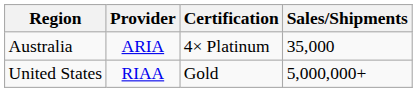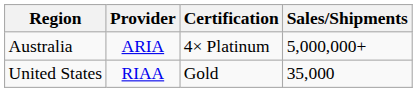 <table class="wikitable">
 <tr>
 <th>Region</th>
 <th>Provider</th>
 <th>Certification</th>
 <th>Sales/Shipments</th>
 </tr>
 <tr>
 <td>Australia</td>
 <td style="text-align:center;"><a href='#'>ARIA</a></td>
 <td>4× Platinum</td>
-<td>35,000</td>
+<td>5,000,000+</td>
 </tr>
 <tr>
 <td>United States</td>
 <td style="text-align:center;"><a href='#'>RIAA</a></td>
 <td>Gold</td>
-<td>5,000,000+</td>
+<td>35,000</td>
 </tr>
 </table>
